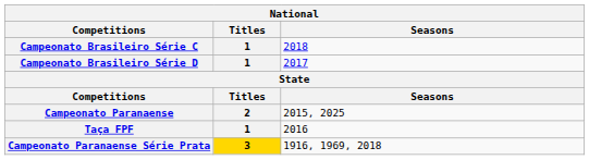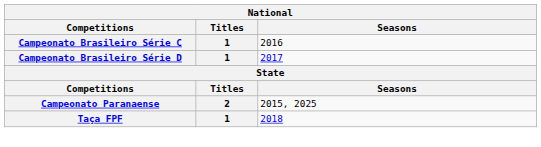 <table class="wikitable">
 <tr>
 <th colspan="3">National</th>
 </tr>
 <tr>
 <th>Competitions</th>
 <th>Titles</th>
 <th>Seasons</th>
 </tr>
 <tr>
 <th><a href='#'>Campeonato Brasileiro Série C</a></th>
 <th>1</th>
-<td><a href='#'>2018</a></td>
+<td>2016</td>
 </tr>
 <tr>
 <th><a href='#'>Campeonato Brasileiro Série D</a></th>
 <th>1</th>
 <td><a href='#'>2017</a></td>
 </tr>
 <tr>
 <th colspan="3">State</th>
 </tr>
 <tr>
 <th style="width:260px">Competitions</th>
 <th style="width:80px">Titles</th>
 <th style="width:380px">Seasons</th>
 </tr>
 <tr>
 <th><a href='#'>Campeonato Paranaense</a></th>
 <th>2</th>
 <td>2015, 2025</td>
 </tr>
 <tr>
 <th><a href='#'>Taça FPF</a></th>
 <th>1</th>
-<td>2016</td>
-</tr>
-<tr>
-<th><a href='#'>Campeonato Paranaense Série Prata</a></th>
-<td bgcolor="gold" style="text-align:center"><strong>3</strong></td>
-<td>1916, 1969, 2018</td>
+<td><a href='#'>2018</a></td>
 </tr>
 </table>
